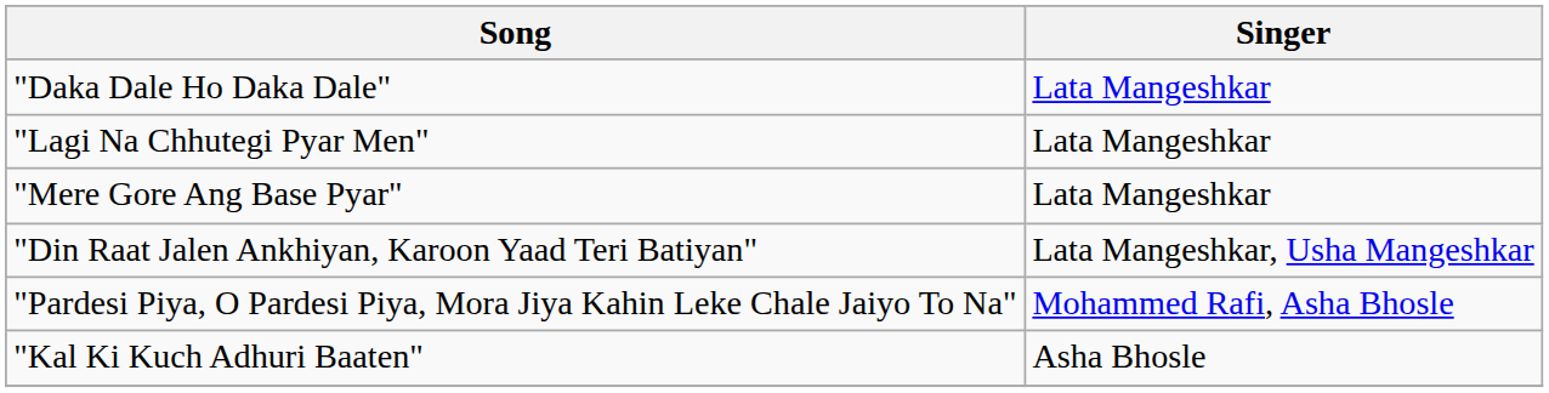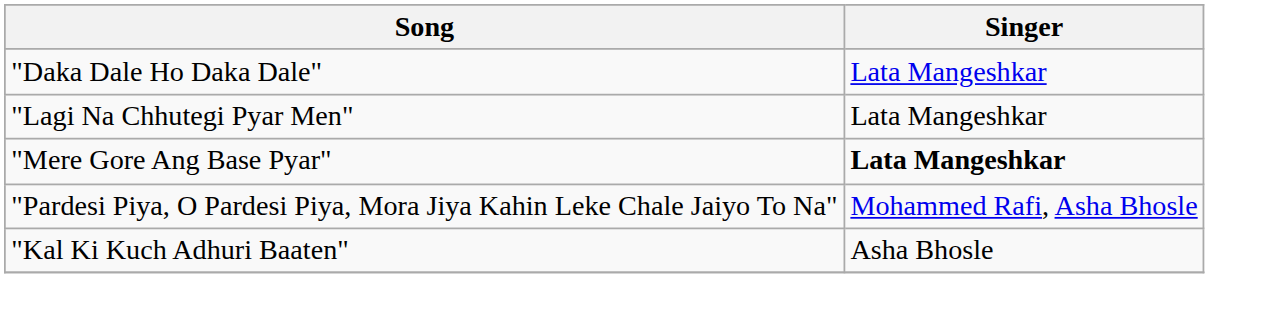 <table class="wikitable">
 <tr>
 <th>Song</th>
 <th>Singer</th>
 </tr>
 <tr>
 <td>"Daka Dale Ho Daka Dale"</td>
 <td><a href='#'>Lata Mangeshkar</a></td>
 </tr>
 <tr>
 <td>"Lagi Na Chhutegi Pyar Men"</td>
 <td>Lata Mangeshkar</td>
 </tr>
 <tr>
 <td>"Mere Gore Ang Base Pyar"</td>
-<td>Lata Mangeshkar</td>
-</tr>
-<tr>
-<td>"Din Raat Jalen Ankhiyan, Karoon Yaad Teri Batiyan"</td>
-<td>Lata Mangeshkar, <a href='#'>Usha Mangeshkar</a></td>
+<td><strong>Lata Mangeshkar</strong></td>
 </tr>
 <tr>
 <td>"Pardesi Piya, O Pardesi Piya, Mora Jiya Kahin Leke Chale Jaiyo To Na"</td>
 <td><a href='#'>Mohammed Rafi</a>, <a href='#'>Asha Bhosle</a></td>
 </tr>
 <tr>
 <td>"Kal Ki Kuch Adhuri Baaten"</td>
 <td>Asha Bhosle</td>
 </tr>
 <tr>
 </tr>
 </table>
